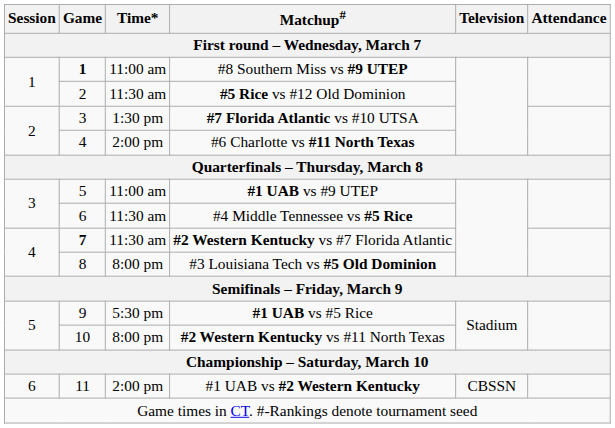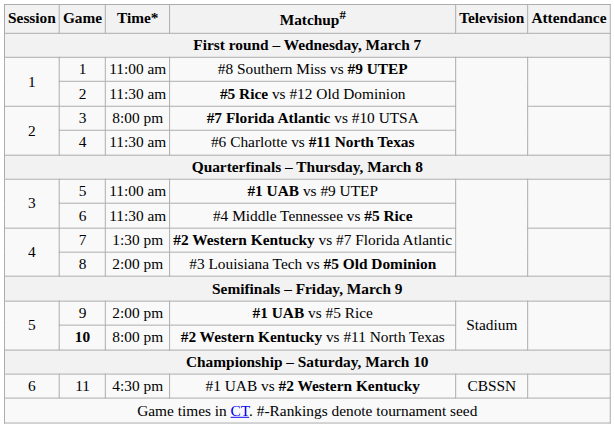 <table class="wikitable" style="text-align:center">
 <tr>
 <th>Session</th>
 <th>Game</th>
 <th>Time*</th>
 <th>Matchup<sup>#</sup></th>
 <th>Television</th>
 <th>Attendance</th>
 </tr>
 <tr>
 <th colspan=6>First round – Wednesday, March 7</th>
 </tr>
 <tr>
 <td rowspan=2>1</td>
-<td><strong>1</strong></td>
+<td>1</td>
 <td>11:00 am</td>
 <td>#8 Southern Miss vs <strong>#9 UTEP</strong></td>
 <td rowspan=4></td>
 <td rowspan=2></td>
 </tr>
 <tr>
 <td>2</td>
 <td>11:30 am</td>
 <td><strong>#5 Rice</strong> vs #12 Old Dominion</td>
 </tr>
 <tr>
 <td rowspan=2>2</td>
 <td>3</td>
-<td>1:30 pm</td>
+<td>8:00 pm</td>
 <td><strong>#7 Florida Atlantic</strong> vs #10 UTSA</td>
 <td rowspan=2></td>
 </tr>
 <tr>
 <td>4</td>
-<td>2:00 pm</td>
+<td>11:30 am</td>
 <td>#6 Charlotte vs <strong>#11 North Texas</strong></td>
 </tr>
 <tr>
 <th colspan=6>Quarterfinals – Thursday, March 8</th>
 </tr>
 <tr>
 <td rowspan=2>3</td>
 <td>5</td>
 <td>11:00 am</td>
 <td><strong>#1 UAB</strong> vs #9 UTEP</td>
 <td rowspan=4></td>
 <td rowspan=2></td>
 </tr>
 <tr>
 <td>6</td>
 <td>11:30 am</td>
 <td>#4 Middle Tennessee vs <strong>#5 Rice</strong></td>
 </tr>
 <tr>
 <td rowspan=2>4</td>
-<td><strong>7</strong></td>
-<td>11:30 am</td>
+<td>7</td>
+<td>1:30 pm</td>
 <td><strong>#2 Western Kentucky</strong> vs #7 Florida Atlantic</td>
 <td rowspan=2></td>
 </tr>
 <tr>
 <td>8</td>
-<td>8:00 pm</td>
+<td>2:00 pm</td>
 <td>#3 Louisiana Tech vs <strong>#5 Old Dominion</strong></td>
 </tr>
 <tr>
 <th colspan=6>Semifinals – Friday, March 9</th>
 </tr>
 <tr>
 <td rowspan=2>5</td>
 <td>9</td>
-<td>5:30 pm</td>
+<td>2:00 pm</td>
 <td><strong>#1 UAB</strong> vs #5 Rice</td>
 <td rowspan=2>Stadium</td>
 <td rowspan=2></td>
 </tr>
 <tr>
-<td>10</td>
+<td><strong>10</strong></td>
 <td>8:00 pm</td>
 <td><strong>#2 Western Kentucky</strong> vs #11 North Texas</td>
 </tr>
 <tr>
 <th colspan=6>Championship – Saturday, March 10</th>
 </tr>
 <tr>
 <td>6</td>
 <td>11</td>
-<td>2:00 pm</td>
+<td>4:30 pm</td>
 <td>#1 UAB vs <strong>#2 Western Kentucky</strong></td>
 <td>CBSSN</td>
 <td></td>
 </tr>
 <tr>
 <td colspan=6>Game times in <a href='#'>CT</a>. #-Rankings denote tournament seed</td>
 </tr>
 </table>
